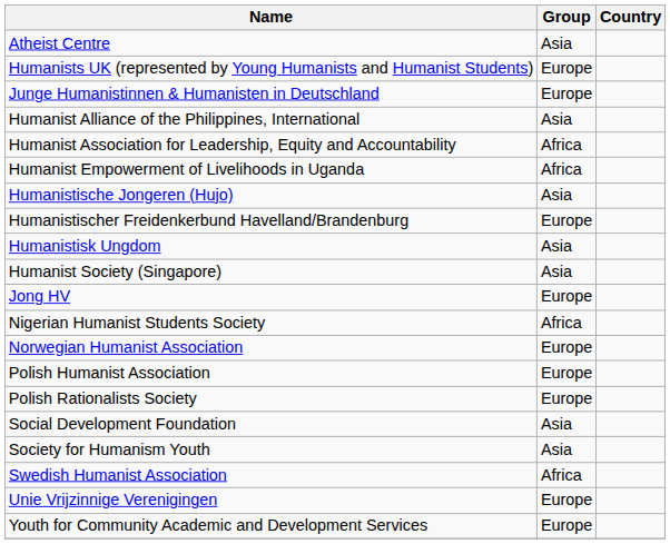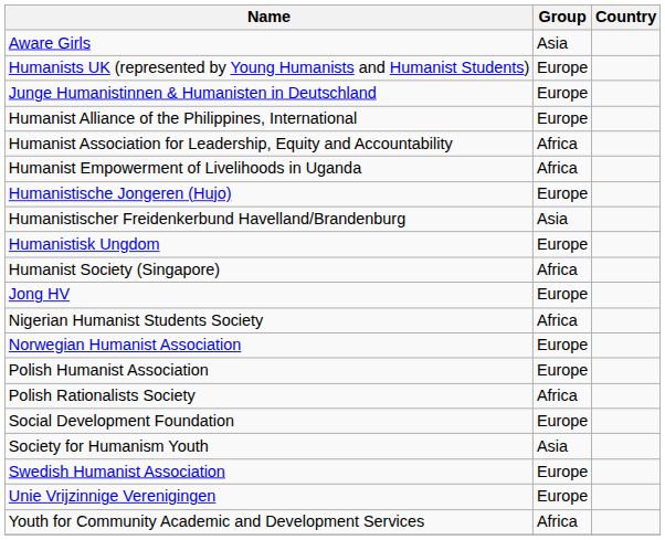 <table class="wikitable sortable">
 <tr>
 <th>Name</th>
 <th>Group</th>
 <th>Country</th>
 </tr>
 <tr>
-<td><a href='#'>Atheist Centre</a></td>
+<td><a href='#'>Aware Girls</a></td>
 <td>Asia</td>
 <td></td>
 </tr>
 <tr>
 <td><a href='#'>Humanists UK</a> (represented by <a href='#'>Young Humanists</a> and <a href='#'>Humanist Students</a>)</td>
 <td>Europe</td>
 <td></td>
 </tr>
 <tr>
 <td><a href='#'>Junge Humanistinnen & Humanisten in Deutschland</a></td>
 <td>Europe</td>
 <td></td>
 </tr>
 <tr>
 <td>Humanist Alliance of the Philippines, International</td>
-<td>Asia</td>
+<td>Europe</td>
 <td></td>
 </tr>
 <tr>
 <td>Humanist Association for Leadership, Equity and Accountability</td>
 <td>Africa</td>
 <td></td>
 </tr>
 <tr>
 <td>Humanist Empowerment of Livelihoods in Uganda</td>
 <td>Africa</td>
 <td></td>
 </tr>
 <tr>
 <td><a href='#'>Humanistische Jongeren (Hujo)</a></td>
+<td>Europe</td>
+<td></td>
+</tr>
+<tr>
+<td>Humanistischer Freidenkerbund Havelland/Brandenburg</td>
 <td>Asia</td>
 <td></td>
 </tr>
 <tr>
-<td>Humanistischer Freidenkerbund Havelland/Brandenburg</td>
+<td><a href='#'>Humanistisk Ungdom</a></td>
 <td>Europe</td>
 <td></td>
 </tr>
 <tr>
-<td><a href='#'>Humanistisk Ungdom</a></td>
-<td>Asia</td>
-<td></td>
-</tr>
-<tr>
 <td>Humanist Society (Singapore)</td>
-<td>Asia</td>
+<td>Africa</td>
 <td></td>
 </tr>
 <tr>
 <td><a href='#'>Jong HV</a></td>
 <td>Europe</td>
 <td></td>
 </tr>
 <tr>
 <td>Nigerian Humanist Students Society</td>
 <td>Africa</td>
 <td></td>
 </tr>
 <tr>
 <td><a href='#'>Norwegian Humanist Association</a></td>
 <td>Europe</td>
 <td></td>
 </tr>
 <tr>
 <td>Polish Humanist Association</td>
 <td>Europe</td>
 <td></td>
 </tr>
 <tr>
 <td>Polish Rationalists Society</td>
-<td>Europe</td>
+<td>Africa</td>
 <td></td>
 </tr>
 <tr>
 <td>Social Development Foundation</td>
-<td>Asia</td>
+<td>Europe</td>
 <td></td>
 </tr>
 <tr>
 <td>Society for Humanism Youth</td>
 <td>Asia</td>
 <td></td>
 </tr>
 <tr>
 <td><a href='#'>Swedish Humanist Association</a></td>
-<td>Africa</td>
+<td>Europe</td>
 <td></td>
 </tr>
 <tr>
 <td><a href='#'>Unie Vrijzinnige Verenigingen</a></td>
 <td>Europe</td>
 <td></td>
 </tr>
 <tr>
 <td>Youth for Community Academic and Development Services</td>
-<td>Europe</td>
+<td>Africa</td>
 <td></td>
 </tr>
 <tr>
 </tr>
 </table>
